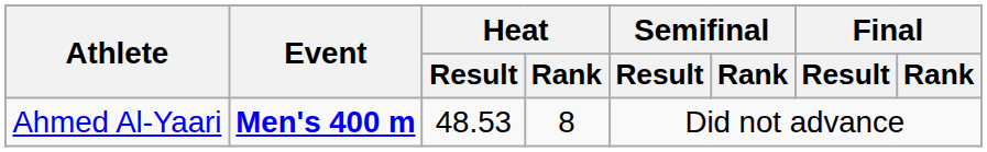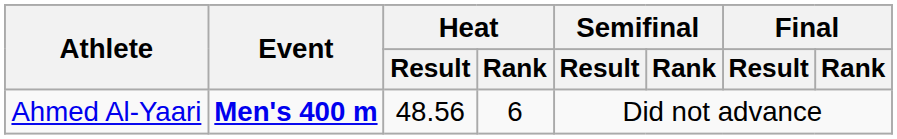 <table class="wikitable" style="font-size:90%">
 <tr>
 <th rowspan="2">Athlete</th>
 <th rowspan="2">Event</th>
 <th colspan="2">Heat</th>
 <th colspan="2">Semifinal</th>
 <th colspan="2">Final</th>
 </tr>
 <tr style="font-size:95%">
 <th>Result</th>
 <th>Rank</th>
 <th>Result</th>
 <th>Rank</th>
 <th>Result</th>
 <th>Rank</th>
 </tr>
 <tr align=center>
 <td align=left><a href='#'>Ahmed Al-Yaari</a></td>
 <td align=left><strong><a href='#'>Men's 400 m</a></strong></td>
-<td>48.53</td>
-<td>8</td>
+<td>48.56</td>
+<td>6</td>
 <td colspan=4>Did not advance</td>
 </tr>
 </table>
